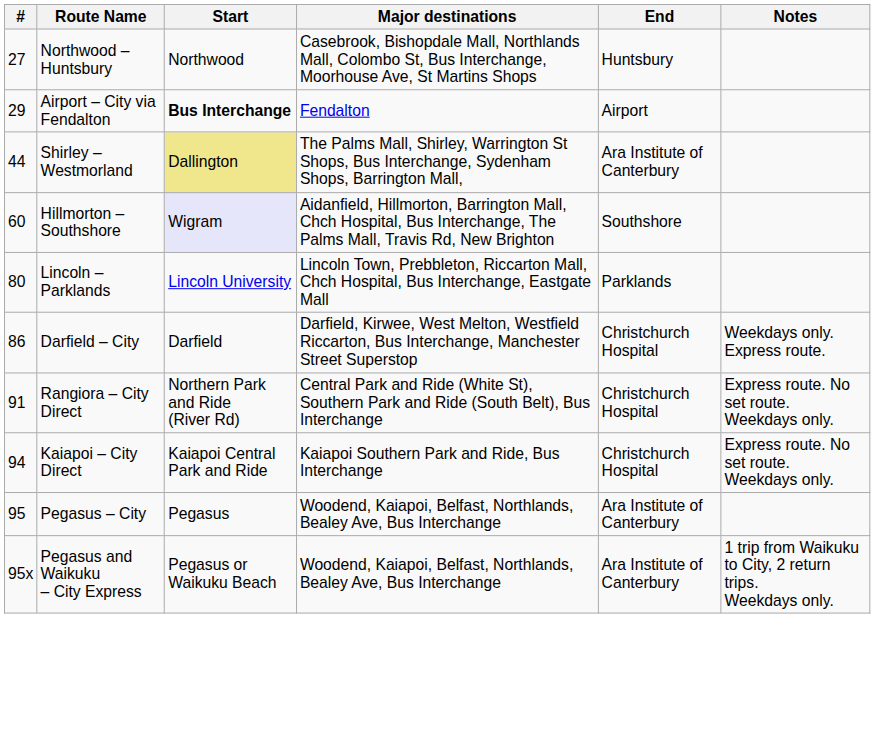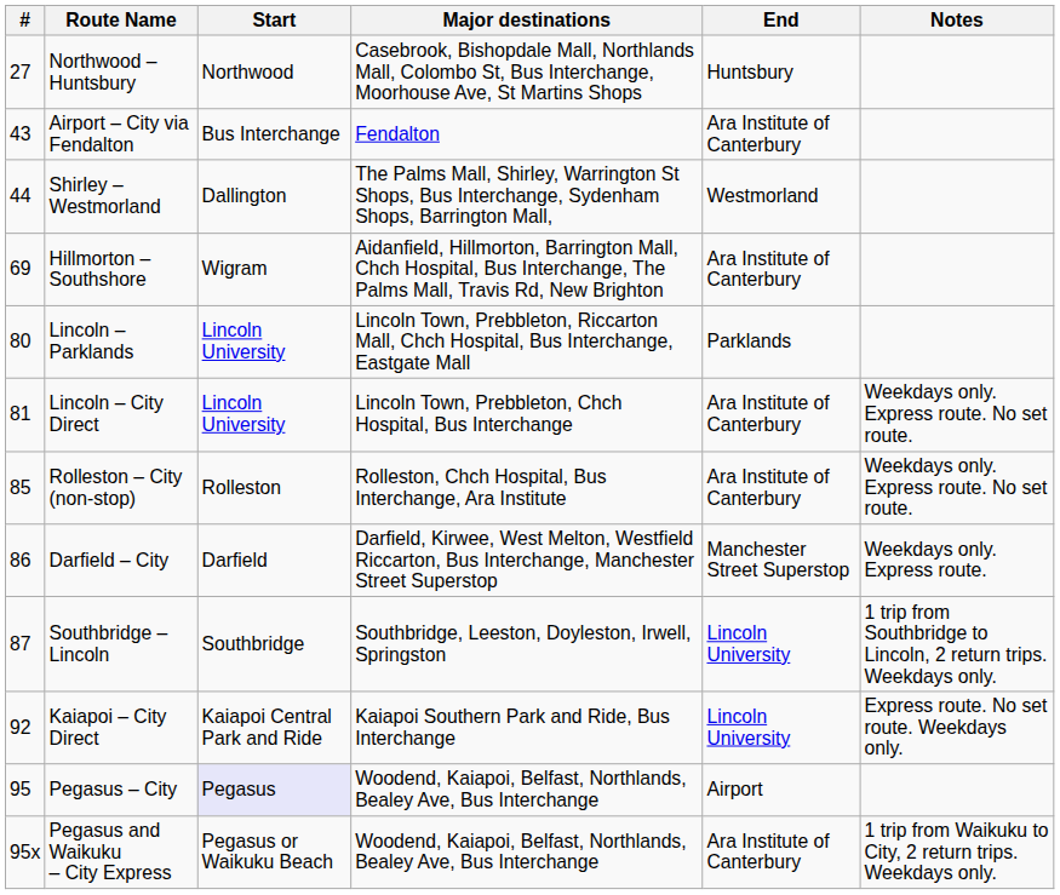 <table class="wikitable" style="width:100%;">
 <tr>
 <th>#</th>
 <th>Route Name</th>
 <th>Start</th>
 <th>Major destinations</th>
 <th>End</th>
 <th>Notes</th>
 </tr>
 <tr>
 <td>27</td>
 <td>Northwood – Huntsbury</td>
 <td>Northwood</td>
 <td>Casebrook, Bishopdale Mall, Northlands Mall, Colombo St, Bus Interchange, Moorhouse Ave, St Martins Shops</td>
 <td>Huntsbury</td>
 <td></td>
 </tr>
 <tr>
-<td>29</td>
+<td>43</td>
 <td>Airport – City via Fendalton</td>
-<td><strong>Bus Interchange</strong></td>
+<td>Bus Interchange</td>
 <td><a href='#'>Fendalton</a></td>
-<td>Airport</td>
+<td>Ara Institute of Canterbury</td>
 <td></td>
 </tr>
 <tr>
 <td>44</td>
 <td>Shirley –<br>Westmorland</td>
-<td style="background: khaki;">Dallington</td>
+<td>Dallington</td>
 <td>The Palms Mall, Shirley, Warrington St Shops, Bus Interchange, Sydenham Shops, Barrington Mall,</td>
-<td>Ara Institute of Canterbury</td>
+<td>Westmorland</td>
 <td></td>
 </tr>
 <tr>
-<td>60</td>
+<td>69</td>
 <td>Hillmorton – Southshore</td>
-<td style="background: lavender;">Wigram</td>
+<td>Wigram</td>
 <td>Aidanfield, Hillmorton, Barrington Mall, Chch Hospital, Bus Interchange, The Palms Mall, Travis Rd, New Brighton</td>
-<td>Southshore</td>
+<td>Ara Institute of Canterbury</td>
 <td></td>
 </tr>
 <tr>
 <td>80</td>
 <td>Lincoln – Parklands</td>
 <td><a href='#'>Lincoln University</a></td>
 <td>Lincoln Town, Prebbleton, Riccarton Mall, Chch Hospital, Bus Interchange, Eastgate Mall</td>
 <td>Parklands</td>
 <td></td>
 </tr>
 <tr>
+<td>81</td>
+<td>Lincoln – City Direct</td>
+<td><a href='#'>Lincoln University</a></td>
+<td>Lincoln Town, Prebbleton, Chch Hospital, Bus Interchange</td>
+<td>Ara Institute of Canterbury</td>
+<td>Weekdays only. Express route. No set route.</td>
+</tr>
+<tr>
+<td>85</td>
+<td>Rolleston – City (non-stop)</td>
+<td>Rolleston</td>
+<td>Rolleston, Chch Hospital, Bus Interchange, Ara Institute</td>
+<td>Ara Institute of Canterbury</td>
+<td>Weekdays only. Express route. No set route.</td>
+</tr>
+<tr>
 <td>86</td>
 <td>Darfield – City</td>
 <td>Darfield</td>
 <td>Darfield, Kirwee, West Melton, Westfield Riccarton, Bus Interchange, Manchester Street Superstop</td>
-<td>Christchurch Hospital</td>
+<td>Manchester Street Superstop</td>
 <td>Weekdays only. Express route.</td>
 </tr>
 <tr>
-<td>91</td>
-<td>Rangiora – City Direct</td>
-<td>Northern Park and Ride<br>(River Rd)</td>
-<td>Central Park and Ride (White St), Southern Park and Ride (South Belt), Bus Interchange</td>
-<td>Christchurch Hospital</td>
-<td>Express route. No set route. Weekdays only.</td>
+<td>87</td>
+<td>Southbridge – Lincoln</td>
+<td>Southbridge</td>
+<td>Southbridge, Leeston, Doyleston, Irwell, Springston</td>
+<td><a href='#'>Lincoln University</a></td>
+<td>1 trip from Southbridge to Lincoln, 2 return trips.<br>Weekdays only.</td>
 </tr>
 <tr>
-<td>94</td>
+<td>92</td>
 <td>Kaiapoi – City Direct</td>
 <td>Kaiapoi Central Park and Ride</td>
 <td>Kaiapoi Southern Park and Ride, Bus Interchange</td>
-<td>Christchurch Hospital</td>
+<td><a href='#'>Lincoln University</a></td>
 <td>Express route. No set route. Weekdays only.</td>
 </tr>
 <tr>
 <td>95</td>
 <td>Pegasus – City</td>
-<td>Pegasus</td>
+<td style="background: lavender;">Pegasus</td>
 <td>Woodend, Kaiapoi, Belfast, Northlands, Bealey Ave, Bus Interchange</td>
-<td>Ara Institute of Canterbury</td>
+<td>Airport</td>
 <td></td>
 </tr>
 <tr>
 <td>95x</td>
 <td>Pegasus and Waikuku<br>– City Express</td>
 <td>Pegasus or<br>Waikuku Beach</td>
 <td>Woodend, Kaiapoi, Belfast, Northlands, Bealey Ave, Bus Interchange</td>
 <td>Ara Institute of Canterbury</td>
 <td>1 trip from Waikuku to City, 2 return trips.<br>Weekdays only.</td>
 </tr>
 </table>
